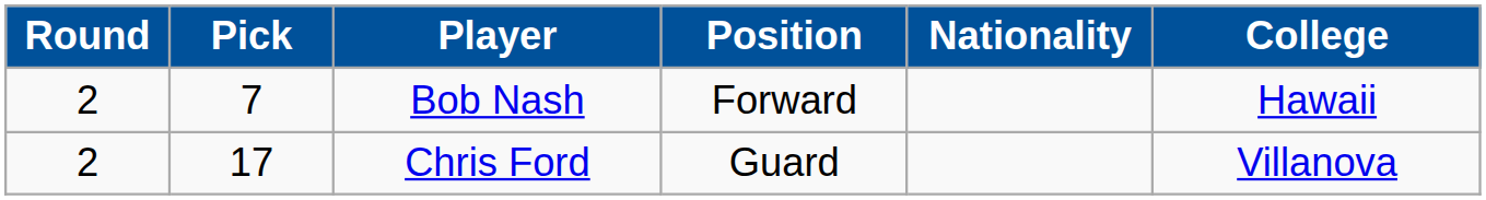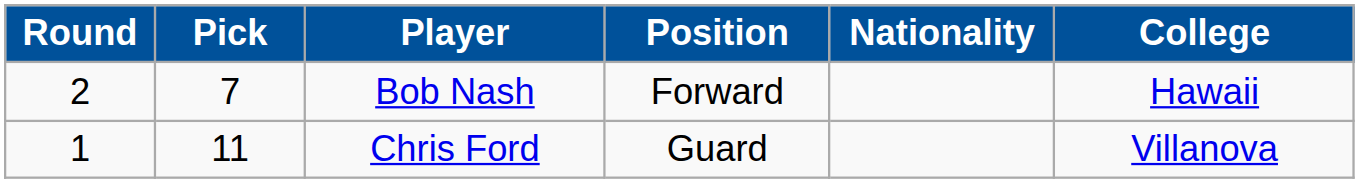 <table class="wikitable sortable sortable">
 <tr>
 <th style="background:#00519a; color:white" width="10%">Round</th>
 <th style="background:#00519a; color:white" width="10%">Pick</th>
 <th style="background:#00519a; color:white" width="20%">Player</th>
 <th style="background:#00519a; color:white" width="15%">Position</th>
 <th style="background:#00519a; color:white" width="15%">Nationality</th>
 <th style="background:#00519a; color:white" width="20%">College</th>
 </tr>
 <tr style="text-align: center">
 <td>2</td>
 <td>7</td>
 <td><a href='#'>Bob Nash</a></td>
 <td>Forward</td>
 <td></td>
 <td><a href='#'>Hawaii</a></td>
 </tr>
 <tr style="text-align: center">
-<td>2</td>
-<td>17</td>
+<td>1</td>
+<td>11</td>
 <td><a href='#'>Chris Ford</a></td>
 <td>Guard</td>
 <td></td>
 <td><a href='#'>Villanova</a></td>
 </tr>
 </table>
